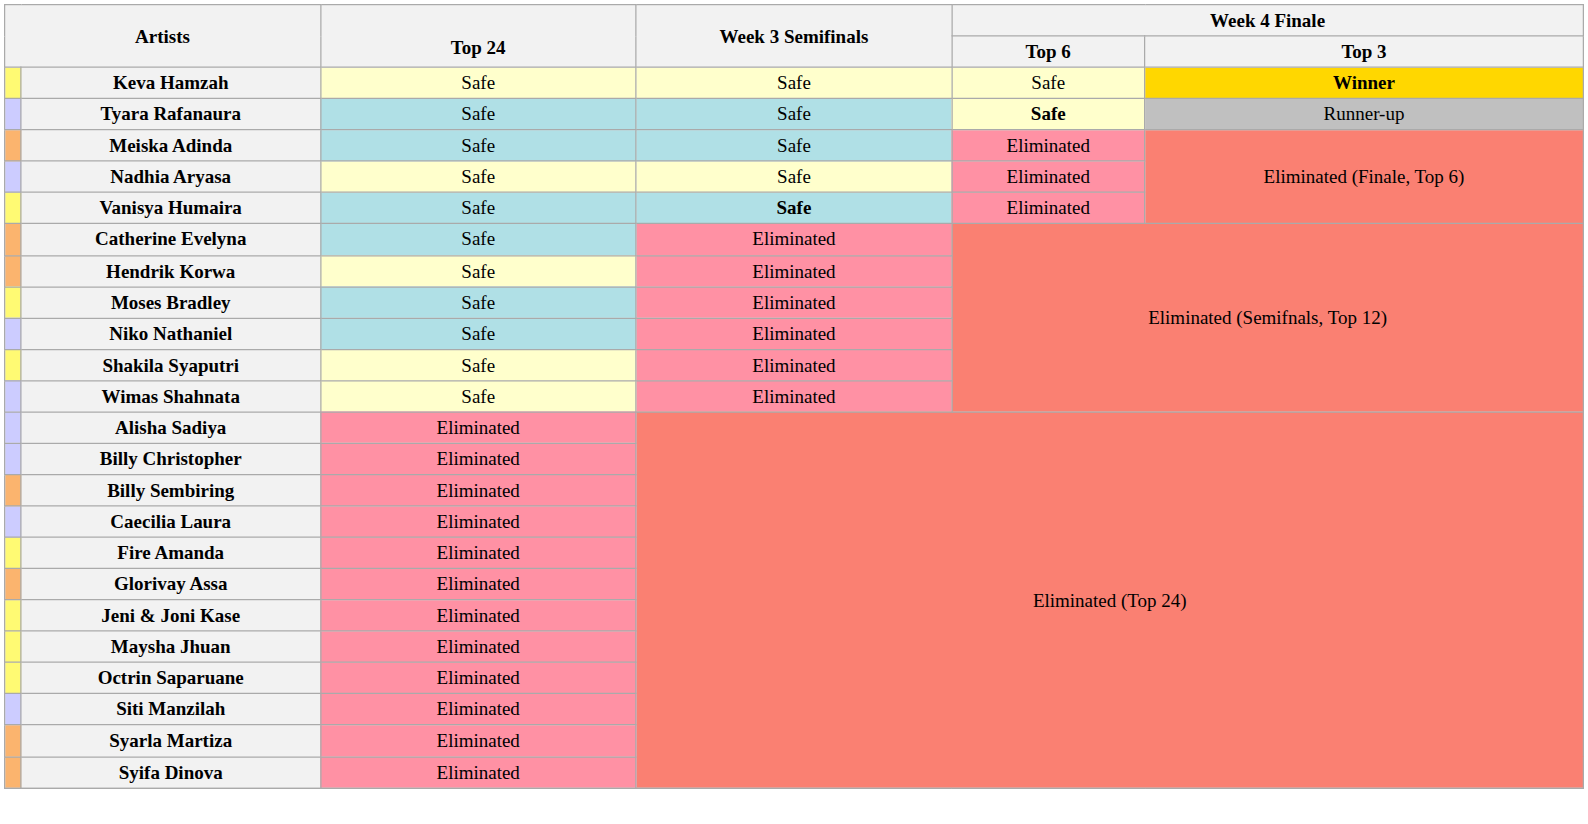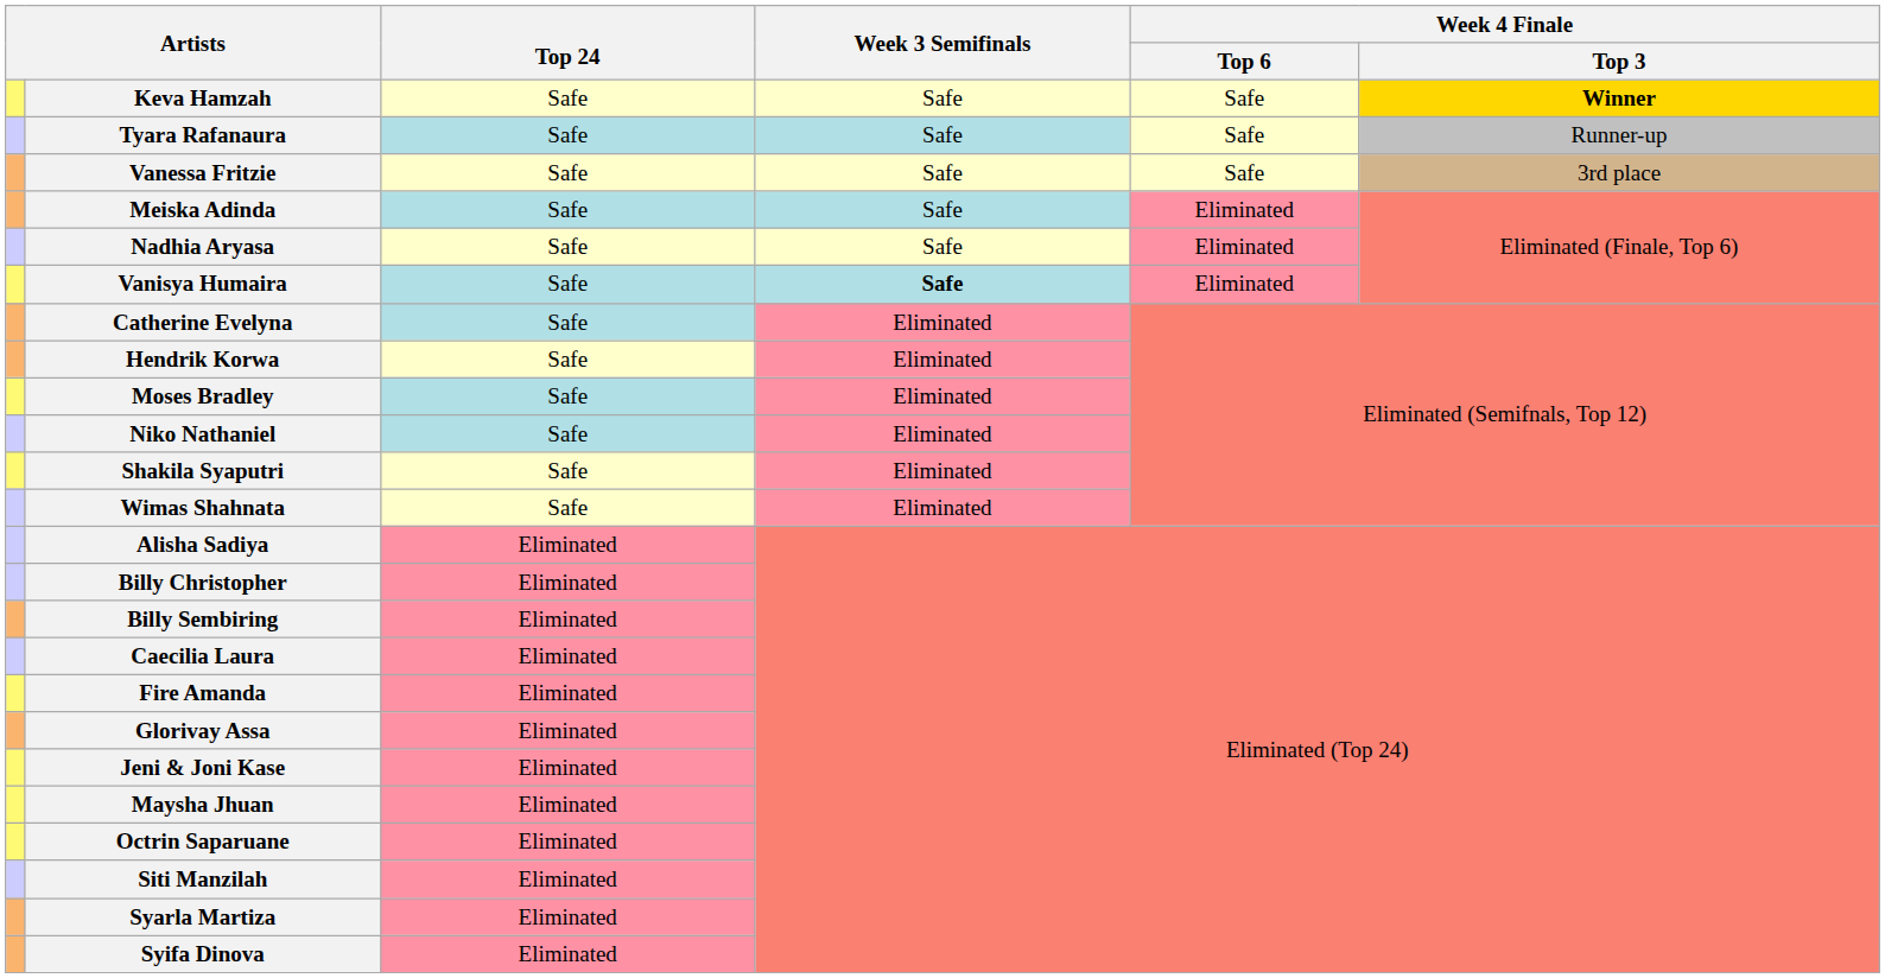 <table class="wikitable"  style="text-align:center; font-size:95%; width:100%;">
 <tr>
 <th colspan="2" rowspan=2 style="width:20%;">Artists</th>
 <th rowspan=2 style="width:20%;"><br>Top 24</th>
 <th rowspan=2 style="width:20%;">Week 3 Semifinals</th>
 <th colspan=2 style="width:40%;">Week 4 Finale</th>
 </tr>
 <tr>
 <th>Top 6</th>
 <th>Top 3</th>
 </tr>
 <tr>
 <th style="background:#fffa73;"></th>
 <th>Keva Hamzah</th>
 <td style="background:#FFFFCC;">Safe</td>
 <td style="background:#FFFFCC;">Safe</td>
 <td style="background:#FFFFCC;">Safe</td>
 <td style="background:gold;"><strong>Winner</strong></td>
 </tr>
 <tr>
 <th style="background:#ccf;"></th>
 <th>Tyara Rafanaura</th>
 <td style="background:#B0E0E6;">Safe</td>
 <td style="background:#B0E0E6;">Safe</td>
-<td style="background:#FFFFCC;"><strong>Safe</strong></td>
+<td style="background:#FFFFCC;">Safe</td>
 <td style="background:silver;">Runner-up</td>
+</tr>
+<tr>
+<th style="background:#fbb46e;"></th>
+<th>Vanessa Fritzie</th>
+<td style="background:#FFFFCC;">Safe</td>
+<td style="background:#FFFFCC;">Safe</td>
+<td style="background:#FFFFCC;">Safe</td>
+<td style="background:tan;">3rd place</td>
 </tr>
 <tr>
 <th style="background:#fbb46e;"></th>
 <th>Meiska Adinda</th>
 <td style="background:#B0E0E6;">Safe</td>
 <td style="background:#B0E0E6;">Safe</td>
 <td style="background:#FF91A4;">Eliminated</td>
 <td rowspan="3" style="background:salmon;">Eliminated (Finale, Top 6)</td>
 </tr>
 <tr>
 <th style="background:#ccf;"></th>
 <th>Nadhia Aryasa</th>
 <td style="background:#FFFFCC;">Safe</td>
 <td style="background:#FFFFCC;">Safe</td>
 <td style="background:#FF91A4;">Eliminated</td>
 </tr>
 <tr>
 <th style="background:#fffa73;"></th>
 <th>Vanisya Humaira</th>
 <td style="background:#B0E0E6;">Safe</td>
 <td style="background:#B0E0E6;"><strong>Safe</strong></td>
 <td style="background:#FF91A4;">Eliminated</td>
 </tr>
 <tr>
 <th style="background:#fbb46e;"></th>
 <th>Catherine Evelyna</th>
 <td style="background:#B0E0E6;">Safe</td>
 <td style="background:#FF91A4;">Eliminated</td>
 <td rowspan="6" colspan="2" style="background:salmon;">Eliminated (Semifnals, Top 12)</td>
 </tr>
 <tr>
 <th style="background:#fbb46e;"></th>
 <th>Hendrik Korwa</th>
 <td style="background:#FFFFCC;">Safe</td>
 <td style="background:#FF91A4;">Eliminated</td>
 </tr>
 <tr>
 <th style="background:#fffa73;"></th>
 <th>Moses Bradley</th>
 <td style="background:#B0E0E6;">Safe</td>
 <td style="background:#FF91A4;">Eliminated</td>
 </tr>
 <tr>
 <th style="background:#ccf;"></th>
 <th>Niko Nathaniel</th>
 <td style="background:#B0E0E6;">Safe</td>
 <td style="background:#FF91A4;">Eliminated</td>
 </tr>
 <tr>
 <th style="background:#fffa73;"></th>
 <th>Shakila Syaputri</th>
 <td style="background:#FFFFCC;">Safe</td>
 <td style="background:#FF91A4;">Eliminated</td>
 </tr>
 <tr>
 <th style="background:#ccf;"></th>
 <th>Wimas Shahnata</th>
 <td style="background:#FFFFCC;">Safe</td>
 <td style="background:#FF91A4;">Eliminated</td>
 </tr>
 <tr>
 <th style="background:#ccf;"></th>
 <th>Alisha Sadiya</th>
 <td style="background:#FF91A4;">Eliminated</td>
 <td rowspan="12" colspan="3" style="background:salmon;">Eliminated (Top 24)</td>
 </tr>
 <tr>
 <th style="background:#ccf;"></th>
 <th>Billy Christopher</th>
 <td style="background:#FF91A4;">Eliminated</td>
 </tr>
 <tr>
 <th style="background:#fbb46e;"></th>
 <th>Billy Sembiring</th>
 <td style="background:#FF91A4;">Eliminated</td>
 </tr>
 <tr>
 <th style! style="background:#ccf;"></th>
 <th>Caecilia Laura</th>
 <td style="background:#FF91A4;">Eliminated</td>
 </tr>
 <tr>
 <th style="background:#fffa73;"></th>
 <th>Fire Amanda</th>
 <td style="background:#FF91A4;">Eliminated</td>
 </tr>
 <tr>
 <th style="background:#fbb46e;"></th>
 <th>Glorivay Assa</th>
 <td style="background:#FF91A4;">Eliminated</td>
 </tr>
 <tr>
 <th style="background:#fffa73;"></th>
 <th>Jeni & Joni Kase</th>
 <td style="background:#FF91A4;">Eliminated</td>
 </tr>
 <tr>
 <th style="background:#fffa73;"></th>
 <th>Maysha Jhuan</th>
 <td style="background:#FF91A4;">Eliminated</td>
 </tr>
 <tr>
 <th style="background:#fffa73;"></th>
 <th>Octrin Saparuane</th>
 <td style="background:#FF91A4;">Eliminated</td>
 </tr>
 <tr>
 <th style="background:#ccf;"></th>
 <th>Siti Manzilah</th>
 <td style="background:#FF91A4;">Eliminated</td>
 </tr>
 <tr>
 <th style="background:#fbb46e;"></th>
 <th>Syarla Martiza</th>
 <td style="background:#FF91A4;">Eliminated</td>
 </tr>
 <tr>
 <th style="background:#fbb46e;"></th>
 <th>Syifa Dinova</th>
 <td style="background:#FF91A4;">Eliminated</td>
 </tr>
 <tr>
 </tr>
 </table>
